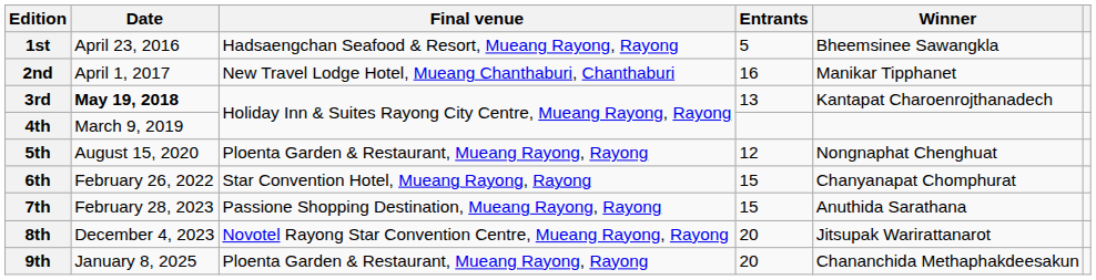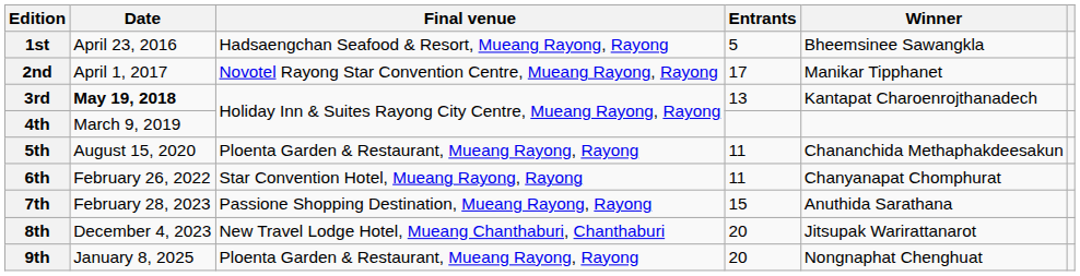 <table class="wikitable defaultcenter col2left col3left col5left" style="font-size:95%;">
 <tr>
 <th>Edition</th>
 <th>Date</th>
 <th>Final venue</th>
 <th>Entrants</th>
 <th>Winner</th>
 <th></th>
 </tr>
 <tr>
 <th>1st</th>
 <td>April 23, 2016</td>
 <td>Hadsaengchan Seafood & Resort, <a href='#'>Mueang Rayong</a>, <a href='#'>Rayong</a></td>
 <td>5</td>
 <td>Bheemsinee Sawangkla</td>
 <td></td>
 </tr>
 <tr>
 <th>2nd</th>
 <td>April 1, 2017</td>
-<td>New Travel Lodge Hotel, <a href='#'>Mueang Chanthaburi</a>, <a href='#'>Chanthaburi</a></td>
-<td>16</td>
+<td><a href='#'>Novotel</a> Rayong Star Convention Centre, <a href='#'>Mueang Rayong</a>, <a href='#'>Rayong</a></td>
+<td>17</td>
 <td>Manikar Tipphanet</td>
 <td></td>
 </tr>
 <tr>
 <th>3rd</th>
 <td><strong>May 19, 2018</strong></td>
 <td rowspan=2>Holiday Inn & Suites Rayong City Centre, <a href='#'>Mueang Rayong</a>, <a href='#'>Rayong</a></td>
 <td>13</td>
 <td>Kantapat Charoenrojthanadech</td>
 <td></td>
 </tr>
 <tr>
 <th>4th</th>
 <td>March 9, 2019</td>
 <td></td>
 <td></td>
 <td></td>
 </tr>
 <tr>
 <th>5th</th>
 <td>August 15, 2020</td>
 <td>Ploenta Garden & Restaurant, <a href='#'>Mueang Rayong</a>, <a href='#'>Rayong</a></td>
-<td>12</td>
-<td>Nongnaphat Chenghuat</td>
+<td>11</td>
+<td>Chananchida Methaphakdeesakun</td>
 <td></td>
 </tr>
 <tr>
 <th>6th</th>
 <td>February 26, 2022</td>
 <td>Star Convention Hotel, <a href='#'>Mueang Rayong</a>, <a href='#'>Rayong</a></td>
-<td>15</td>
+<td>11</td>
 <td>Chanyanapat Chomphurat</td>
 <td></td>
 </tr>
 <tr>
 <th>7th</th>
 <td>February 28, 2023</td>
 <td>Passione Shopping Destination, <a href='#'>Mueang Rayong</a>, <a href='#'>Rayong</a></td>
 <td>15</td>
 <td>Anuthida Sarathana</td>
 <td></td>
 </tr>
 <tr>
 <th>8th</th>
 <td>December 4, 2023</td>
-<td><a href='#'>Novotel</a> Rayong Star Convention Centre, <a href='#'>Mueang Rayong</a>, <a href='#'>Rayong</a></td>
+<td>New Travel Lodge Hotel, <a href='#'>Mueang Chanthaburi</a>, <a href='#'>Chanthaburi</a></td>
 <td>20</td>
 <td>Jitsupak Warirattanarot</td>
 <td></td>
 </tr>
 <tr>
 <th>9th</th>
 <td>January 8, 2025</td>
 <td>Ploenta Garden & Restaurant, <a href='#'>Mueang Rayong</a>, <a href='#'>Rayong</a></td>
 <td>20</td>
-<td>Chananchida Methaphakdeesakun</td>
+<td>Nongnaphat Chenghuat</td>
 <td></td>
 </tr>
 </table>
